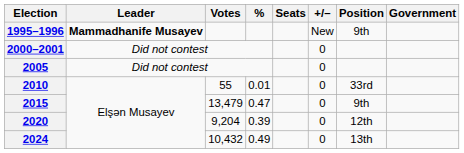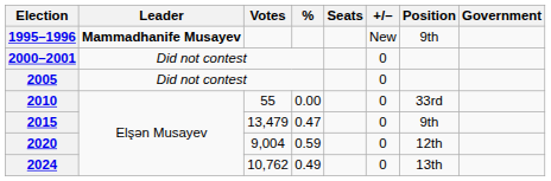 <table class=wikitable style=text-align:center>
 <tr>
 <th>Election</th>
 <th>Leader</th>
 <th>Votes</th>
 <th>%</th>
 <th>Seats</th>
 <th>+/–</th>
 <th>Position</th>
 <th>Government</th>
 </tr>
 <tr>
 <th><a href='#'>1995–1996</a></th>
 <td><strong>Mammadhanife Musayev</strong></td>
 <td></td>
 <td></td>
 <td></td>
 <td>New</td>
 <td> 9th</td>
 <td></td>
 </tr>
 <tr>
 <th><a href='#'>2000–2001</a></th>
 <td colspan=3><em>Did not contest</em></td>
 <td></td>
 <td> 0</td>
 <td></td>
 <td></td>
 </tr>
 <tr>
 <th><a href='#'>2005</a></th>
 <td colspan=3><em>Did not contest</em></td>
 <td></td>
 <td> 0</td>
 <td></td>
 <td></td>
 </tr>
 <tr>
 <th><a href='#'>2010</a></th>
 <td rowspan=4>Elşən Musayev</td>
 <td>55</td>
-<td>0.01</td>
+<td>0.00</td>
 <td></td>
 <td> 0</td>
 <td> 33rd</td>
 <td></td>
 </tr>
 <tr>
 <th><a href='#'>2015</a></th>
 <td>13,479</td>
 <td>0.47</td>
 <td></td>
 <td> 0</td>
 <td> 9th</td>
 <td></td>
 </tr>
 <tr>
 <th><a href='#'>2020</a></th>
-<td>9,204</td>
-<td>0.39</td>
+<td>9,004</td>
+<td>0.59</td>
 <td></td>
 <td> 0</td>
 <td> 12th</td>
 <td></td>
 </tr>
 <tr>
 <th><a href='#'>2024</a></th>
-<td>10,432</td>
+<td>10,762</td>
 <td>0.49</td>
 <td></td>
 <td> 0</td>
 <td> 13th</td>
 <td></td>
 </tr>
 </table>
